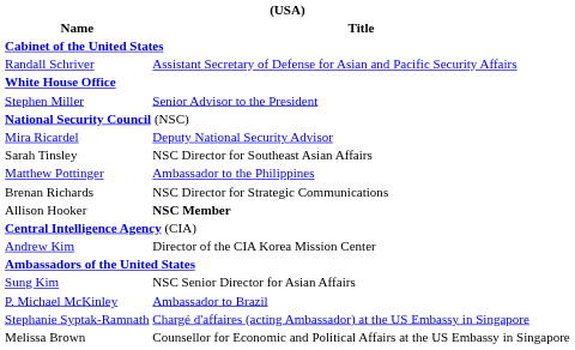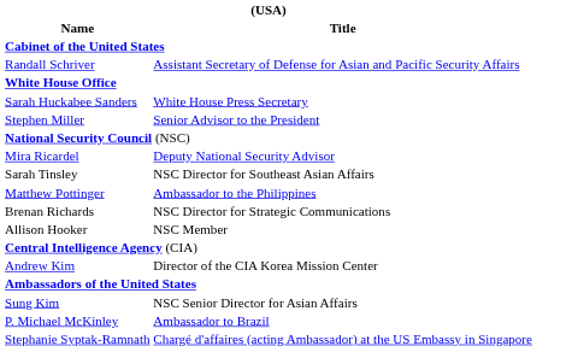 <table>
 <tr>
 <th colspan=2> (USA)</th>
 </tr>
 <tr>
 <th>Name</th>
 <th>Title</th>
 </tr>
 <tr>
 <td colspan="2"><strong><a href='#'>Cabinet of the United States</a></strong></td>
 </tr>
 <tr>
 <td><a href='#'>Randall Schriver</a></td>
 <td><a href='#'>Assistant Secretary of Defense for Asian and Pacific Security Affairs</a></td>
 </tr>
 <tr>
 <td colspan="2"><strong><a href='#'>White House Office</a></strong></td>
+</tr>
+<tr>
+<td><a href='#'>Sarah Huckabee Sanders</a></td>
+<td><a href='#'>White House Press Secretary</a></td>
 </tr>
 <tr>
 <td><a href='#'>Stephen Miller</a></td>
 <td><a href='#'>Senior Advisor to the President</a></td>
 </tr>
 <tr>
 <td colspan="2"><strong><a href='#'>National Security Council</a></strong> (NSC)</td>
 </tr>
 <tr>
 <td><a href='#'>Mira Ricardel</a></td>
 <td><a href='#'>Deputy National Security Advisor</a></td>
 </tr>
 <tr>
 <td>Sarah Tinsley</td>
 <td>NSC Director for Southeast Asian Affairs</td>
 </tr>
 <tr>
 <td><a href='#'>Matthew Pottinger</a></td>
 <td><a href='#'>Ambassador to the Philippines</a></td>
 </tr>
 <tr>
 <td>Brenan Richards</td>
 <td>NSC Director for Strategic Communications</td>
 </tr>
 <tr>
 <td>Allison Hooker</td>
-<td><strong>NSC Member</strong></td>
+<td>NSC Member</td>
 </tr>
 <tr>
 <td colspan="2"><strong><a href='#'>Central Intelligence Agency</a></strong> (CIA)</td>
 </tr>
 <tr>
 <td><a href='#'>Andrew Kim</a></td>
 <td>Director of the CIA Korea Mission Center</td>
 </tr>
 <tr>
 <td colspan="2"><strong><a href='#'>Ambassadors of the United States</a></strong></td>
 </tr>
 <tr>
 <td><a href='#'>Sung Kim</a></td>
 <td>NSC Senior Director for Asian Affairs</td>
 </tr>
 <tr>
 <td><a href='#'>P. Michael McKinley</a></td>
 <td><a href='#'>Ambassador to Brazil</a></td>
 </tr>
 <tr>
 <td><a href='#'>Stephanie Syptak-Ramnath</a></td>
 <td><a href='#'>Chargé d'affaires (acting Ambassador) at the US Embassy in Singapore</a></td>
 </tr>
-<tr>
-<td>Melissa Brown</td>
-<td>Counsellor for Economic and Political Affairs at the US Embassy in Singapore</td>
-</tr>
 </table>
